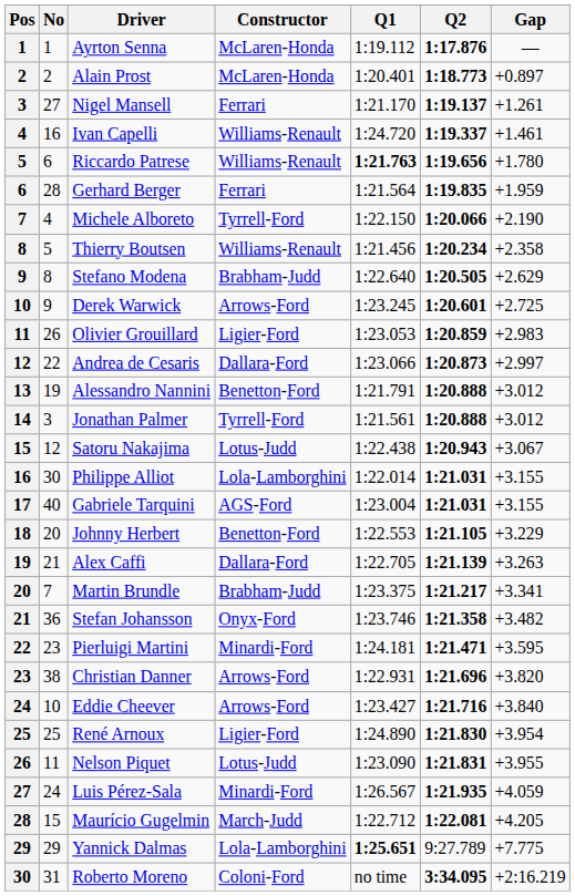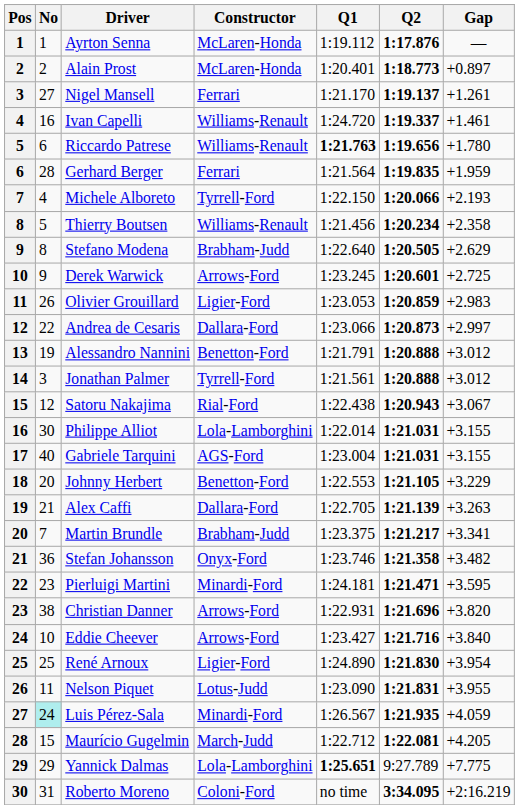 <table class="wikitable sortable" style="font-size: 95%;">
 <tr>
 <th>Pos</th>
 <th>No</th>
 <th>Driver</th>
 <th>Constructor</th>
 <th>Q1</th>
 <th>Q2</th>
 <th>Gap</th>
 </tr>
 <tr>
 <th>1</th>
 <td>1</td>
 <td> <a href='#'>Ayrton Senna</a></td>
 <td><a href='#'>McLaren</a>-<a href='#'>Honda</a></td>
 <td>1:19.112</td>
 <td><strong>1:17.876</strong></td>
 <td align="center">—</td>
 </tr>
 <tr>
 <th>2</th>
 <td>2</td>
 <td> <a href='#'>Alain Prost</a></td>
 <td><a href='#'>McLaren</a>-<a href='#'>Honda</a></td>
 <td>1:20.401</td>
 <td><strong>1:18.773</strong></td>
 <td>+0.897</td>
 </tr>
 <tr>
 <th>3</th>
 <td>27</td>
 <td> <a href='#'>Nigel Mansell</a></td>
 <td><a href='#'>Ferrari</a></td>
 <td>1:21.170</td>
 <td><strong>1:19.137</strong></td>
 <td>+1.261</td>
 </tr>
 <tr>
 <th>4</th>
 <td>16</td>
 <td> <a href='#'>Ivan Capelli</a></td>
 <td><a href='#'>Williams</a>-<a href='#'>Renault</a></td>
 <td>1:24.720</td>
 <td><strong>1:19.337</strong></td>
 <td>+1.461</td>
 </tr>
 <tr>
 <th>5</th>
 <td>6</td>
 <td> <a href='#'>Riccardo Patrese</a></td>
 <td><a href='#'>Williams</a>-<a href='#'>Renault</a></td>
 <td><strong>1:21.763</strong></td>
 <td><strong>1:19.656</strong></td>
 <td>+1.780</td>
 </tr>
 <tr>
 <th>6</th>
 <td>28</td>
 <td> <a href='#'>Gerhard Berger</a></td>
 <td><a href='#'>Ferrari</a></td>
 <td>1:21.564</td>
 <td><strong>1:19.835</strong></td>
 <td>+1.959</td>
 </tr>
 <tr>
 <th>7</th>
 <td>4</td>
 <td> <a href='#'>Michele Alboreto</a></td>
 <td><a href='#'>Tyrrell</a>-<a href='#'>Ford</a></td>
 <td>1:22.150</td>
 <td><strong>1:20.066</strong></td>
-<td>+2.190</td>
+<td>+2.193</td>
 </tr>
 <tr>
 <th>8</th>
 <td>5</td>
 <td> <a href='#'>Thierry Boutsen</a></td>
 <td><a href='#'>Williams</a>-<a href='#'>Renault</a></td>
 <td>1:21.456</td>
 <td><strong>1:20.234</strong></td>
 <td>+2.358</td>
 </tr>
 <tr>
 <th>9</th>
 <td>8</td>
 <td> <a href='#'>Stefano Modena</a></td>
 <td><a href='#'>Brabham</a>-<a href='#'>Judd</a></td>
 <td>1:22.640</td>
 <td><strong>1:20.505</strong></td>
 <td>+2.629</td>
 </tr>
 <tr>
 <th>10</th>
 <td>9</td>
 <td> <a href='#'>Derek Warwick</a></td>
 <td><a href='#'>Arrows</a>-<a href='#'>Ford</a></td>
 <td>1:23.245</td>
 <td><strong>1:20.601</strong></td>
 <td>+2.725</td>
 </tr>
 <tr>
 <th>11</th>
 <td>26</td>
 <td> <a href='#'>Olivier Grouillard</a></td>
 <td><a href='#'>Ligier</a>-<a href='#'>Ford</a></td>
 <td>1:23.053</td>
 <td><strong>1:20.859</strong></td>
 <td>+2.983</td>
 </tr>
 <tr>
 <th>12</th>
 <td>22</td>
 <td> <a href='#'>Andrea de Cesaris</a></td>
 <td><a href='#'>Dallara</a>-<a href='#'>Ford</a></td>
 <td>1:23.066</td>
 <td><strong>1:20.873</strong></td>
 <td>+2.997</td>
 </tr>
 <tr>
 <th>13</th>
 <td>19</td>
 <td> <a href='#'>Alessandro Nannini</a></td>
 <td><a href='#'>Benetton</a>-<a href='#'>Ford</a></td>
 <td>1:21.791</td>
 <td><strong>1:20.888</strong></td>
 <td>+3.012</td>
 </tr>
 <tr>
 <th>14</th>
 <td>3</td>
 <td> <a href='#'>Jonathan Palmer</a></td>
 <td><a href='#'>Tyrrell</a>-<a href='#'>Ford</a></td>
 <td>1:21.561</td>
 <td><strong>1:20.888</strong></td>
 <td>+3.012</td>
 </tr>
 <tr>
 <th>15</th>
 <td>12</td>
 <td> <a href='#'>Satoru Nakajima</a></td>
-<td><a href='#'>Lotus</a>-<a href='#'>Judd</a></td>
+<td><a href='#'>Rial</a>-<a href='#'>Ford</a></td>
 <td>1:22.438</td>
 <td><strong>1:20.943</strong></td>
 <td>+3.067</td>
 </tr>
 <tr>
 <th>16</th>
 <td>30</td>
 <td> <a href='#'>Philippe Alliot</a></td>
 <td><a href='#'>Lola</a>-<a href='#'>Lamborghini</a></td>
 <td>1:22.014</td>
 <td><strong>1:21.031</strong></td>
 <td>+3.155</td>
 </tr>
 <tr>
 <th>17</th>
 <td>40</td>
 <td> <a href='#'>Gabriele Tarquini</a></td>
 <td><a href='#'>AGS</a>-<a href='#'>Ford</a></td>
 <td>1:23.004</td>
 <td><strong>1:21.031</strong></td>
 <td>+3.155</td>
 </tr>
 <tr>
 <th>18</th>
 <td>20</td>
 <td> <a href='#'>Johnny Herbert</a></td>
 <td><a href='#'>Benetton</a>-<a href='#'>Ford</a></td>
 <td>1:22.553</td>
 <td><strong>1:21.105</strong></td>
 <td>+3.229</td>
 </tr>
 <tr>
 <th>19</th>
 <td>21</td>
 <td> <a href='#'>Alex Caffi</a></td>
 <td><a href='#'>Dallara</a>-<a href='#'>Ford</a></td>
 <td>1:22.705</td>
 <td><strong>1:21.139</strong></td>
 <td>+3.263</td>
 </tr>
 <tr>
 <th>20</th>
 <td>7</td>
 <td> <a href='#'>Martin Brundle</a></td>
 <td><a href='#'>Brabham</a>-<a href='#'>Judd</a></td>
 <td>1:23.375</td>
 <td><strong>1:21.217</strong></td>
 <td>+3.341</td>
 </tr>
 <tr>
 <th>21</th>
 <td>36</td>
 <td> <a href='#'>Stefan Johansson</a></td>
 <td><a href='#'>Onyx</a>-<a href='#'>Ford</a></td>
 <td>1:23.746</td>
 <td><strong>1:21.358</strong></td>
 <td>+3.482</td>
 </tr>
 <tr>
 <th>22</th>
 <td>23</td>
 <td> <a href='#'>Pierluigi Martini</a></td>
 <td><a href='#'>Minardi</a>-<a href='#'>Ford</a></td>
 <td>1:24.181</td>
 <td><strong>1:21.471</strong></td>
 <td>+3.595</td>
 </tr>
 <tr>
 <th>23</th>
 <td>38</td>
 <td> <a href='#'>Christian Danner</a></td>
 <td><a href='#'>Arrows</a>-<a href='#'>Ford</a></td>
 <td>1:22.931</td>
 <td><strong>1:21.696</strong></td>
 <td>+3.820</td>
 </tr>
 <tr>
 <th>24</th>
 <td>10</td>
 <td> <a href='#'>Eddie Cheever</a></td>
 <td><a href='#'>Arrows</a>-<a href='#'>Ford</a></td>
 <td>1:23.427</td>
 <td><strong>1:21.716</strong></td>
 <td>+3.840</td>
 </tr>
 <tr>
 <th>25</th>
 <td>25</td>
 <td> <a href='#'>René Arnoux</a></td>
 <td><a href='#'>Ligier</a>-<a href='#'>Ford</a></td>
 <td>1:24.890</td>
 <td><strong>1:21.830</strong></td>
 <td>+3.954</td>
 </tr>
 <tr>
 <th>26</th>
 <td>11</td>
 <td> <a href='#'>Nelson Piquet</a></td>
 <td><a href='#'>Lotus</a>-<a href='#'>Judd</a></td>
 <td>1:23.090</td>
 <td><strong>1:21.831</strong></td>
 <td>+3.955</td>
 </tr>
 <tr>
 <th>27</th>
-<td>24</td>
+<td style="background: paleturquoise;">24</td>
 <td> <a href='#'>Luis Pérez-Sala</a></td>
 <td><a href='#'>Minardi</a>-<a href='#'>Ford</a></td>
 <td>1:26.567</td>
 <td><strong>1:21.935</strong></td>
 <td>+4.059</td>
 </tr>
 <tr>
 <th>28</th>
 <td>15</td>
 <td> <a href='#'>Maurício Gugelmin</a></td>
 <td><a href='#'>March</a>-<a href='#'>Judd</a></td>
 <td>1:22.712</td>
 <td><strong>1:22.081</strong></td>
 <td>+4.205</td>
 </tr>
 <tr>
 <th>29</th>
 <td>29</td>
 <td> <a href='#'>Yannick Dalmas</a></td>
 <td><a href='#'>Lola</a>-<a href='#'>Lamborghini</a></td>
 <td><strong>1:25.651</strong></td>
 <td>9:27.789</td>
 <td>+7.775</td>
 </tr>
 <tr>
 <th>30</th>
 <td>31</td>
 <td> <a href='#'>Roberto Moreno</a></td>
 <td><a href='#'>Coloni</a>-<a href='#'>Ford</a></td>
 <td>no time</td>
 <td><strong>3:34.095</strong></td>
 <td>+2:16.219</td>
 </tr>
 </table>
